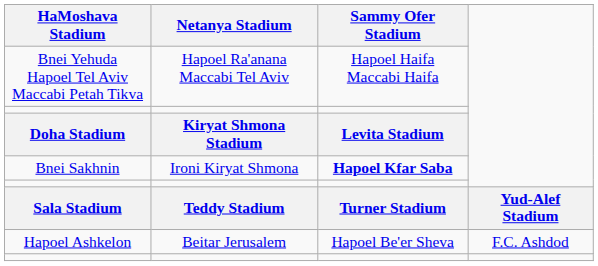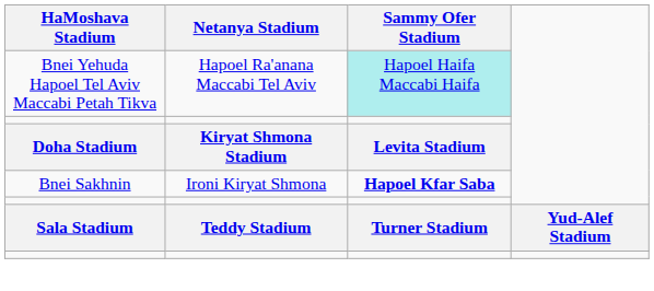 <table class="wikitable" style="text-align:center">
 <tr>
 <th><a href='#'>HaMoshava Stadium</a></th>
 <th><a href='#'>Netanya Stadium</a></th>
 <th><a href='#'>Sammy Ofer Stadium</a></th>
 <td rowspan="6"></td>
 </tr>
 <tr>
 <td><a href='#'>Bnei Yehuda</a> <br><a href='#'>Hapoel Tel Aviv</a> <br><a href='#'>Maccabi Petah Tikva</a></td>
 <td valign=top><a href='#'>Hapoel Ra'anana</a> <br><a href='#'>Maccabi Tel Aviv</a></td>
-<td valign=top><a href='#'>Hapoel Haifa</a> <br><a href='#'>Maccabi Haifa</a></td>
+<td valign=top style="background: paleturquoise;"><a href='#'>Hapoel Haifa</a> <br><a href='#'>Maccabi Haifa</a></td>
 </tr>
 <tr>
 <td></td>
 <td></td>
 <td></td>
 </tr>
 <tr>
 <th><a href='#'>Doha Stadium</a></th>
 <th><a href='#'>Kiryat Shmona Stadium</a></th>
 <th><a href='#'>Levita Stadium</a></th>
 </tr>
 <tr>
 <td><a href='#'>Bnei Sakhnin</a></td>
 <td><a href='#'>Ironi Kiryat Shmona</a></td>
 <td><strong><a href='#'>Hapoel Kfar Saba</a></strong></td>
 </tr>
 <tr>
 <td></td>
 <td></td>
 <td></td>
 </tr>
 <tr>
 <th><a href='#'>Sala Stadium</a></th>
 <th><a href='#'>Teddy Stadium</a></th>
 <th><a href='#'>Turner Stadium</a></th>
 <th><a href='#'>Yud-Alef Stadium</a></th>
 </tr>
 <tr>
-<td><a href='#'>Hapoel Ashkelon</a></td>
-<td><a href='#'>Beitar Jerusalem</a></td>
-<td><a href='#'>Hapoel Be'er Sheva</a></td>
-<td><a href='#'>F.C. Ashdod</a></td>
-</tr>
-<tr>
 <td></td>
 <td></td>
 <td></td>
 <td></td>
 </tr>
 </table>
